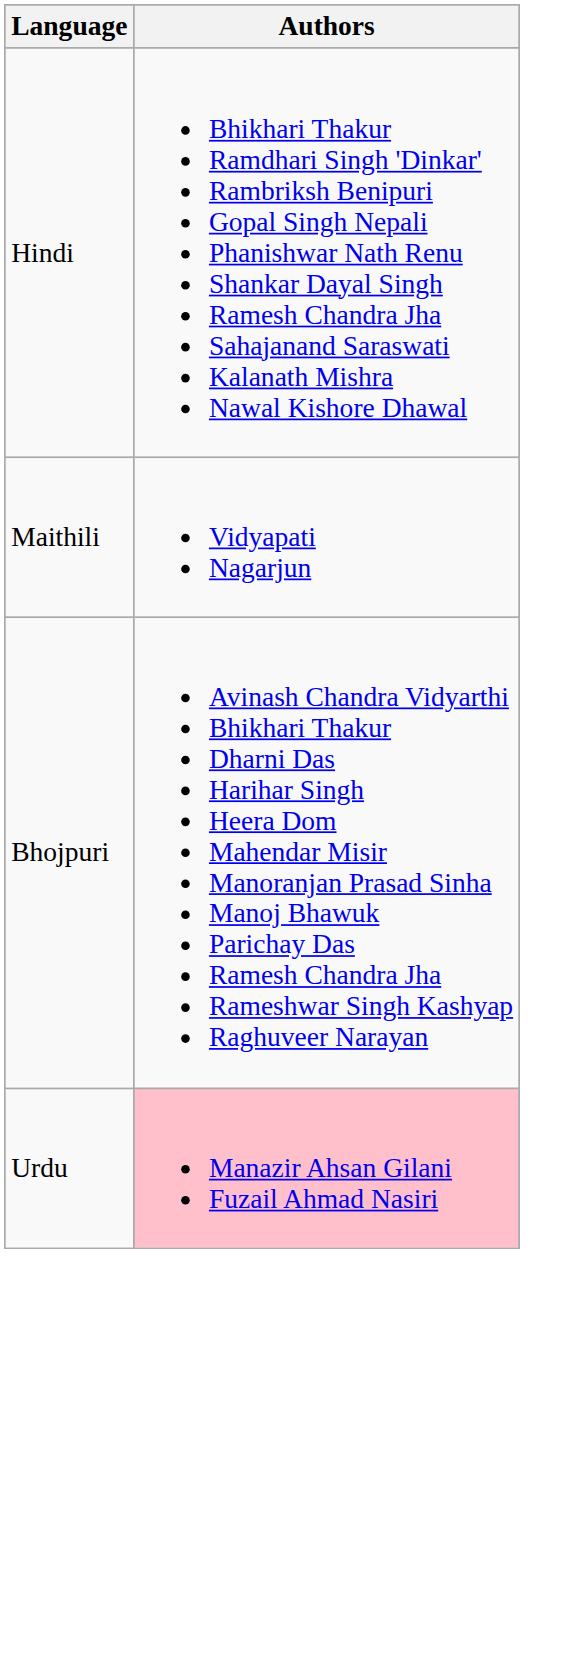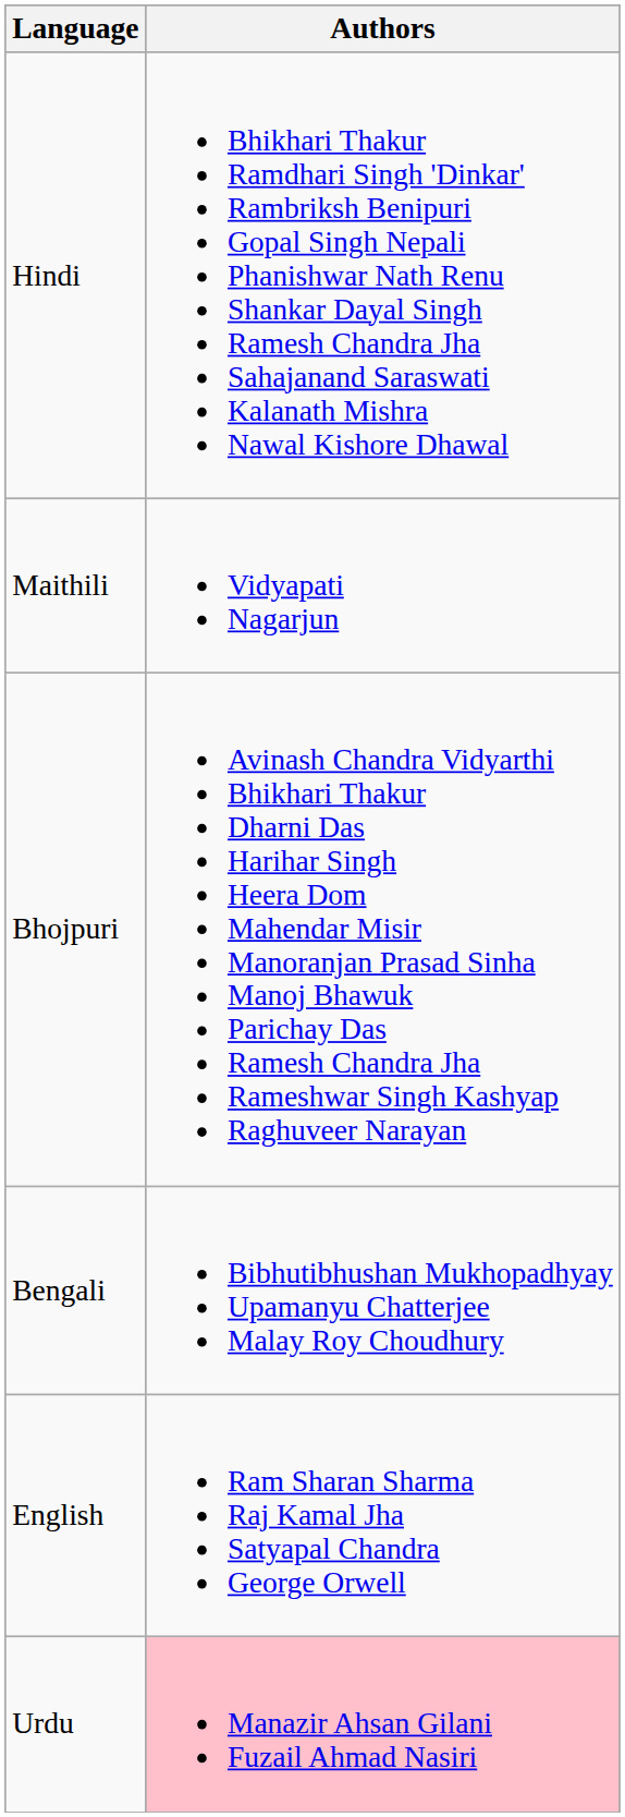 <table class="wikitable">
 <tr>
 <th>Language</th>
 <th>Authors</th>
 </tr>
 <tr>
 <td>Hindi</td>
 <td><br><ul><li><a href='#'>Bhikhari Thakur</a></li><li><a href='#'>Ramdhari Singh 'Dinkar'</a></li><li><a href='#'>Rambriksh Benipuri</a></li><li><a href='#'>Gopal Singh Nepali</a></li><li><a href='#'>Phanishwar Nath Renu</a></li><li><a href='#'>Shankar Dayal Singh</a></li><li><a href='#'>Ramesh Chandra Jha</a></li><li><a href='#'>Sahajanand Saraswati</a></li><li><a href='#'>Kalanath Mishra</a></li><li><a href='#'>Nawal Kishore Dhawal</a></li></ul></td>
 </tr>
 <tr>
 <td>Maithili</td>
 <td><br><ul><li><a href='#'>Vidyapati</a></li><li><a href='#'>Nagarjun</a></li></ul></td>
 </tr>
 <tr>
 <td>Bhojpuri</td>
 <td><br><ul><li><a href='#'>Avinash Chandra Vidyarthi</a></li><li><a href='#'>Bhikhari Thakur</a></li><li><a href='#'>Dharni Das</a></li><li><a href='#'>Harihar Singh</a></li><li><a href='#'>Heera Dom</a></li><li><a href='#'>Mahendar Misir</a></li><li><a href='#'>Manoranjan Prasad Sinha</a></li><li><a href='#'>Manoj Bhawuk</a></li><li><a href='#'>Parichay Das</a></li><li><a href='#'>Ramesh Chandra Jha</a></li><li><a href='#'>Rameshwar Singh Kashyap</a></li><li><a href='#'>Raghuveer Narayan</a></li></ul></td>
 </tr>
 <tr>
+<td>Bengali</td>
+<td><br><ul><li><a href='#'>Bibhutibhushan Mukhopadhyay</a></li><li><a href='#'>Upamanyu Chatterjee</a></li><li><a href='#'>Malay Roy Choudhury</a></li></ul></td>
+</tr>
+<tr>
+<td>English</td>
+<td><br><ul><li><a href='#'>Ram Sharan Sharma</a></li><li><a href='#'>Raj Kamal Jha</a></li><li><a href='#'>Satyapal Chandra</a></li><li><a href='#'>George Orwell</a></li></ul></td>
+</tr>
+<tr>
 <td>Urdu</td>
 <td style="background: pink;"><br><ul><li><a href='#'>Manazir Ahsan Gilani</a></li><li><a href='#'>Fuzail Ahmad Nasiri</a></li></ul></td>
 </tr>
 </table>
